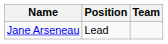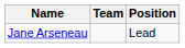 <table class="wikitable">
 <tr>
 <th><strong>Name</strong></th>
+<th><strong>Team</strong></th>
 <th><strong>Position</strong></th>
-<th><strong>Team</strong></th>
 </tr>
 <tr>
 <td><a href='#'>Jane Arseneau</a></td>
+<td></td>
 <td>Lead</td>
-<td></td>
 </tr>
 </table>
